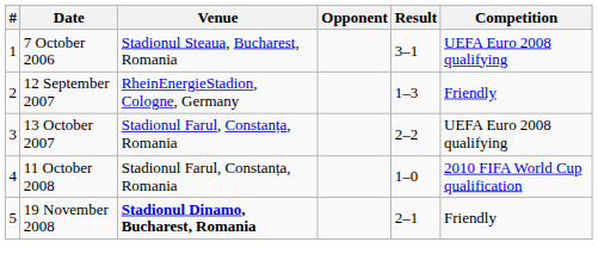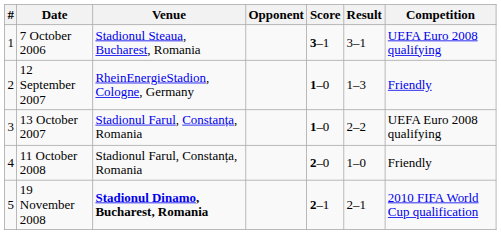 <table class="wikitable sortable" style="font-size:100%">
 <tr>
 <th>#</th>
 <th>Date</th>
 <th>Venue</th>
 <th>Opponent</th>
+<th>Score</th>
 <th>Result</th>
 <th>Competition</th>
 </tr>
 <tr>
 <td>1</td>
 <td>7 October 2006</td>
 <td><a href='#'>Stadionul Steaua</a>, <a href='#'>Bucharest</a>, Romania</td>
 <td></td>
+<td><strong>3</strong>–1</td>
 <td>3–1</td>
 <td><a href='#'>UEFA Euro 2008 qualifying</a></td>
 </tr>
 <tr>
 <td>2</td>
 <td>12 September 2007</td>
 <td><a href='#'>RheinEnergieStadion</a>, <a href='#'>Cologne</a>, Germany</td>
 <td></td>
+<td><strong>1</strong>–0</td>
 <td>1–3</td>
 <td><a href='#'>Friendly</a></td>
 </tr>
 <tr>
 <td>3</td>
 <td>13 October 2007</td>
 <td><a href='#'>Stadionul Farul</a>, <a href='#'>Constanța</a>, Romania</td>
 <td></td>
+<td><strong>1</strong>–0</td>
 <td>2–2</td>
 <td>UEFA Euro 2008 qualifying</td>
 </tr>
 <tr>
 <td>4</td>
 <td>11 October 2008</td>
 <td>Stadionul Farul, Constanța, Romania</td>
 <td></td>
+<td><strong>2</strong>–0</td>
 <td>1–0</td>
-<td><a href='#'>2010 FIFA World Cup qualification</a></td>
+<td>Friendly</td>
 </tr>
 <tr>
 <td>5</td>
 <td>19 November 2008</td>
 <td><strong><a href='#'>Stadionul Dinamo</a>, Bucharest, Romania</strong></td>
 <td></td>
+<td><strong>2</strong>–1</td>
 <td>2–1</td>
-<td>Friendly</td>
+<td><a href='#'>2010 FIFA World Cup qualification</a></td>
 </tr>
 </table>
